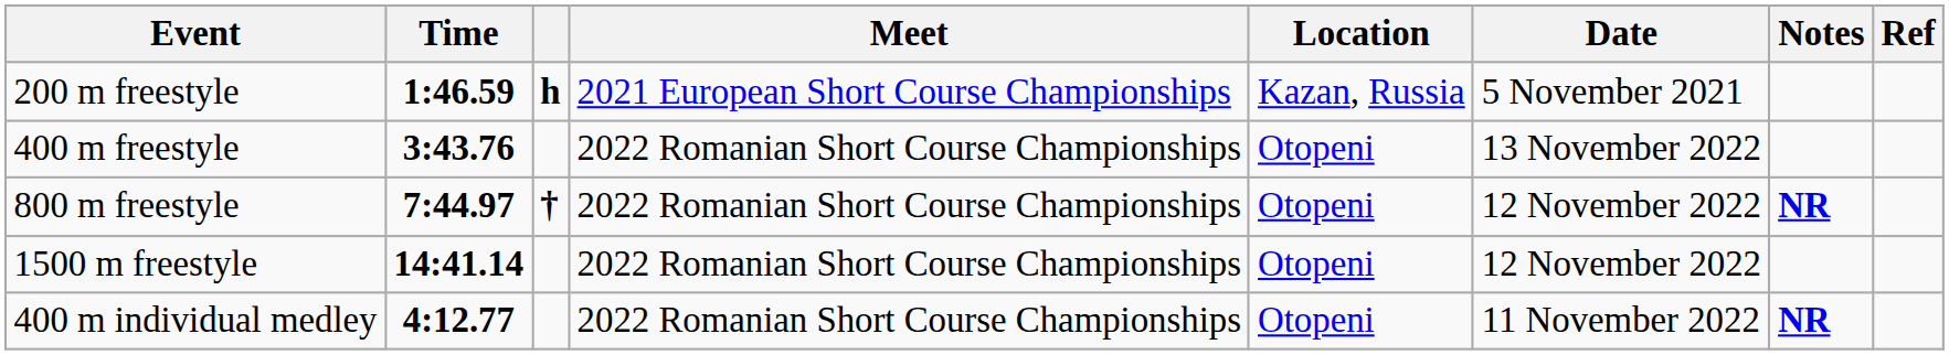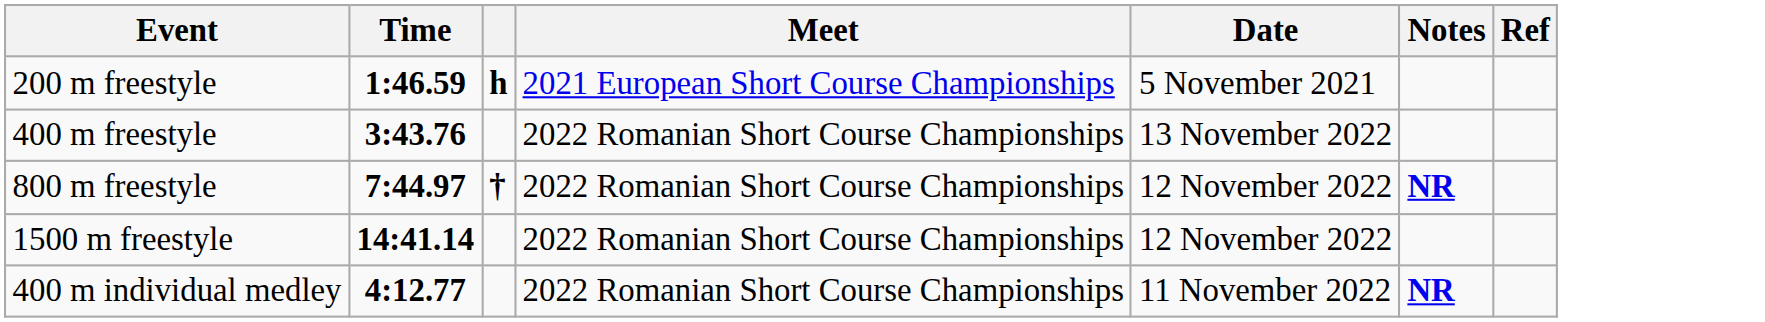 <table class="wikitable">
 <tr>
 <th>Event</th>
 <th>Time</th>
 <th></th>
 <th>Meet</th>
-<th>Location</th>
 <th>Date</th>
 <th>Notes</th>
 <th>Ref</th>
 </tr>
 <tr>
 <td>200 m freestyle</td>
 <td style="text-align:center;"><strong>1:46.59</strong></td>
 <td><strong>h</strong></td>
 <td><a href='#'>2021 European Short Course Championships</a></td>
-<td><a href='#'>Kazan</a>, <a href='#'>Russia</a></td>
 <td>5 November 2021</td>
 <td></td>
 <td style="text-align:center;"></td>
 </tr>
 <tr>
 <td>400 m freestyle</td>
 <td style="text-align:center;"><strong>3:43.76</strong></td>
 <td></td>
 <td>2022 Romanian Short Course Championships</td>
-<td><a href='#'>Otopeni</a></td>
 <td>13 November 2022</td>
 <td></td>
 <td style="text-align:center;"></td>
 </tr>
 <tr>
 <td>800 m freestyle</td>
 <td style="text-align:center;"><strong>7:44.97</strong></td>
 <td><strong>†</strong></td>
 <td>2022 Romanian Short Course Championships</td>
-<td><a href='#'>Otopeni</a></td>
 <td>12 November 2022</td>
 <td><strong><a href='#'>NR</a></strong></td>
 <td style="text-align:center;"></td>
 </tr>
 <tr>
 <td>1500 m freestyle</td>
 <td style="text-align:center;"><strong>14:41.14</strong></td>
 <td></td>
 <td>2022 Romanian Short Course Championships</td>
-<td><a href='#'>Otopeni</a></td>
 <td>12 November 2022</td>
 <td></td>
 <td style="text-align:center;"></td>
 </tr>
 <tr>
 <td>400 m individual medley</td>
 <td style="text-align:center;"><strong>4:12.77</strong></td>
 <td></td>
 <td>2022 Romanian Short Course Championships</td>
-<td><a href='#'>Otopeni</a></td>
 <td>11 November 2022</td>
 <td><strong><a href='#'>NR</a></strong></td>
 <td style="text-align:center;"></td>
 </tr>
 </table>
